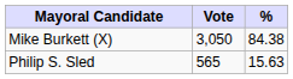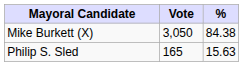 <table class="wikitable">
 <tr>
 <th style="background:#ddf; width:200px;">Mayoral Candidate</th>
 <th style="background:#ddf; width:50px;">Vote</th>
 <th style="background:#ddf; width:30px;">%</th>
 </tr>
 <tr>
 <td>Mike Burkett (X)</td>
 <td>3,050</td>
 <td>84.38</td>
 </tr>
 <tr>
 <td>Philip S. Sled</td>
-<td>565</td>
+<td>165</td>
 <td>15.63</td>
 </tr>
 </table>
